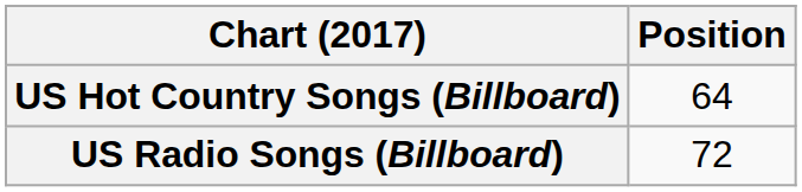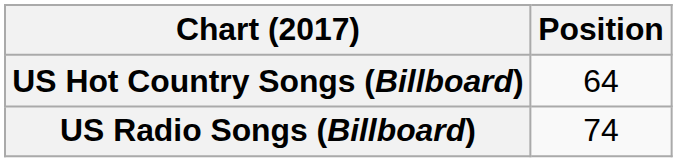 <table class="wikitable plainrowheaders" style="text-align:center">
 <tr>
 <th scope="col">Chart (2017)</th>
 <th scope="col">Position</th>
 </tr>
 <tr>
 <th scope="row">US Hot Country Songs (<em>Billboard</em>)</th>
 <td>64</td>
 </tr>
 <tr>
 <th scope="row">US Radio Songs (<em>Billboard</em>)</th>
-<td>72</td>
+<td>74</td>
 </tr>
 </table>
